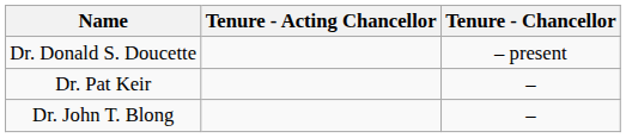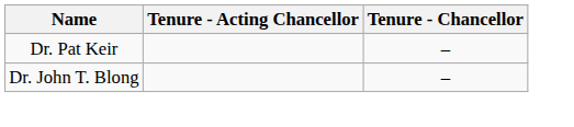 <table class="wikitable sortable" style="text-align:center">
 <tr>
 <th>Name</th>
 <th>Tenure - Acting Chancellor</th>
 <th>Tenure - Chancellor</th>
-</tr>
-<tr>
-<td>Dr. Donald S. Doucette</td>
-<td></td>
-<td> – present</td>
 </tr>
 <tr>
 <td>Dr. Pat Keir</td>
 <td></td>
 <td> – </td>
 </tr>
 <tr>
 <td>Dr. John T. Blong</td>
 <td></td>
 <td> – </td>
 </tr>
 </table>
